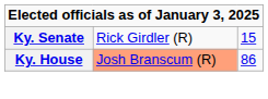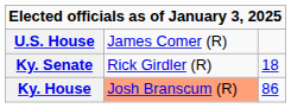 <table class=wikitable>
 <tr>
 <td colspan="3"><strong>Elected officials as of January 3, 2025</strong></td>
 </tr>
 <tr>
+<th scope=row><a href='#'>U.S. House</a></th>
+<td><a href='#'>James Comer</a> (R)</td>
+<td></td>
+</tr>
+<tr>
 <th scope=row><a href='#'>Ky. Senate</a></th>
 <td><a href='#'>Rick Girdler</a> (R)</td>
-<td><a href='#'>15</a></td>
+<td><a href='#'>18</a></td>
 </tr>
 <tr>
 <th scope=row><a href='#'>Ky. House</a></th>
 <td style="background: lightsalmon;"><a href='#'>Josh Branscum</a> (R)</td>
 <td><a href='#'>86</a></td>
 </tr>
 </table>
